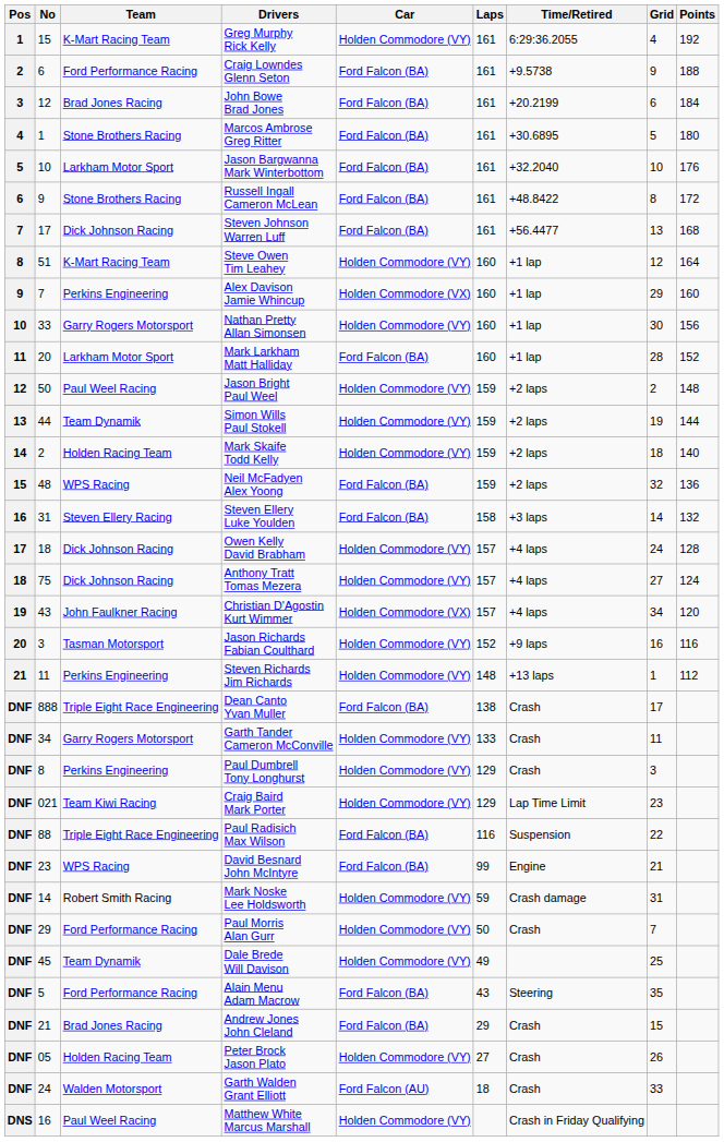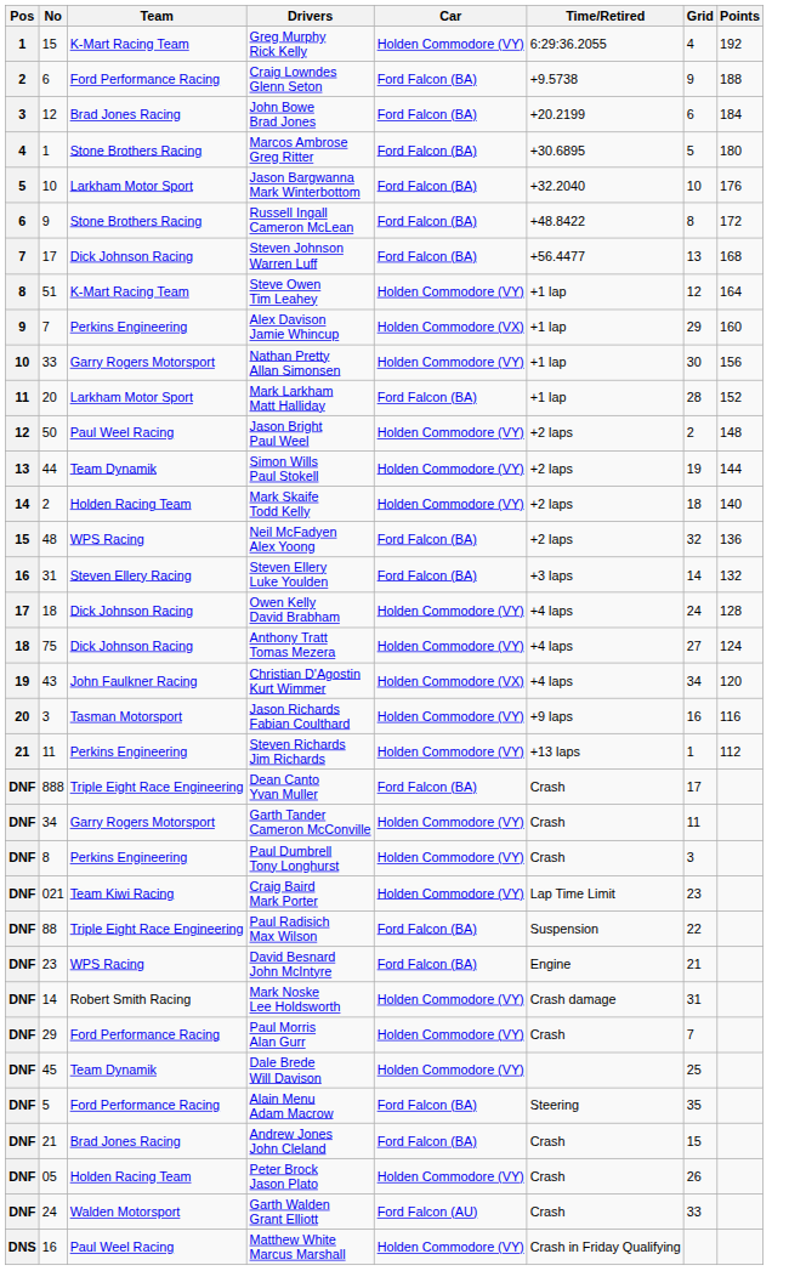 <table class="wikitable" style="font-size: 95%;">
 <tr>
 <th>Pos</th>
 <th>No</th>
 <th>Team</th>
 <th>Drivers</th>
 <th>Car</th>
-<th>Laps</th>
 <th>Time/Retired</th>
 <th>Grid</th>
 <th>Points</th>
 </tr>
 <tr>
 <th>1</th>
 <td>15</td>
 <td><a href='#'>K-Mart Racing Team</a></td>
 <td> <a href='#'>Greg Murphy</a><br> <a href='#'>Rick Kelly</a></td>
 <td><a href='#'>Holden Commodore (VY)</a></td>
-<td>161</td>
 <td>6:29:36.2055</td>
 <td>4</td>
 <td>192</td>
 </tr>
 <tr>
 <th>2</th>
 <td>6</td>
 <td><a href='#'>Ford Performance Racing</a></td>
 <td> <a href='#'>Craig Lowndes</a><br> <a href='#'>Glenn Seton</a></td>
 <td><a href='#'>Ford Falcon (BA)</a></td>
-<td>161</td>
 <td>+9.5738</td>
 <td>9</td>
 <td>188</td>
 </tr>
 <tr>
 <th>3</th>
 <td>12</td>
 <td><a href='#'>Brad Jones Racing</a></td>
 <td> <a href='#'>John Bowe</a><br> <a href='#'>Brad Jones</a></td>
 <td><a href='#'>Ford Falcon (BA)</a></td>
-<td>161</td>
 <td>+20.2199</td>
 <td>6</td>
 <td>184</td>
 </tr>
 <tr>
 <th>4</th>
 <td>1</td>
 <td><a href='#'>Stone Brothers Racing</a></td>
 <td> <a href='#'>Marcos Ambrose</a><br> <a href='#'>Greg Ritter</a></td>
 <td><a href='#'>Ford Falcon (BA)</a></td>
-<td>161</td>
 <td>+30.6895</td>
 <td>5</td>
 <td>180</td>
 </tr>
 <tr>
 <th>5</th>
 <td>10</td>
 <td><a href='#'>Larkham Motor Sport</a></td>
 <td> <a href='#'>Jason Bargwanna</a><br> <a href='#'>Mark Winterbottom</a></td>
 <td><a href='#'>Ford Falcon (BA)</a></td>
-<td>161</td>
 <td>+32.2040</td>
 <td>10</td>
 <td>176</td>
 </tr>
 <tr>
 <th>6</th>
 <td>9</td>
 <td><a href='#'>Stone Brothers Racing</a></td>
 <td> <a href='#'>Russell Ingall</a><br> <a href='#'>Cameron McLean</a></td>
 <td><a href='#'>Ford Falcon (BA)</a></td>
-<td>161</td>
 <td>+48.8422</td>
 <td>8</td>
 <td>172</td>
 </tr>
 <tr>
 <th>7</th>
 <td>17</td>
 <td><a href='#'>Dick Johnson Racing</a></td>
 <td> <a href='#'>Steven Johnson</a><br> <a href='#'>Warren Luff</a></td>
 <td><a href='#'>Ford Falcon (BA)</a></td>
-<td>161</td>
 <td>+56.4477</td>
 <td>13</td>
 <td>168</td>
 </tr>
 <tr>
 <th>8</th>
 <td>51</td>
 <td><a href='#'>K-Mart Racing Team</a></td>
 <td> <a href='#'>Steve Owen</a><br> <a href='#'>Tim Leahey</a></td>
 <td><a href='#'>Holden Commodore (VY)</a></td>
-<td>160</td>
 <td>+1 lap</td>
 <td>12</td>
 <td>164</td>
 </tr>
 <tr>
 <th>9</th>
 <td>7</td>
 <td><a href='#'>Perkins Engineering</a></td>
 <td> <a href='#'>Alex Davison</a><br> <a href='#'>Jamie Whincup</a></td>
 <td><a href='#'>Holden Commodore (VX)</a></td>
-<td>160</td>
 <td>+1 lap</td>
 <td>29</td>
 <td>160</td>
 </tr>
 <tr>
 <th>10</th>
 <td>33</td>
 <td><a href='#'>Garry Rogers Motorsport</a></td>
 <td> <a href='#'>Nathan Pretty</a><br> <a href='#'>Allan Simonsen</a></td>
 <td><a href='#'>Holden Commodore (VY)</a></td>
-<td>160</td>
 <td>+1 lap</td>
 <td>30</td>
 <td>156</td>
 </tr>
 <tr>
 <th>11</th>
 <td>20</td>
 <td><a href='#'>Larkham Motor Sport</a></td>
 <td> <a href='#'>Mark Larkham</a><br> <a href='#'>Matt Halliday</a></td>
 <td><a href='#'>Ford Falcon (BA)</a></td>
-<td>160</td>
 <td>+1 lap</td>
 <td>28</td>
 <td>152</td>
 </tr>
 <tr>
 <th>12</th>
 <td>50</td>
 <td><a href='#'>Paul Weel Racing</a></td>
 <td> <a href='#'>Jason Bright</a><br> <a href='#'>Paul Weel</a></td>
 <td><a href='#'>Holden Commodore (VY)</a></td>
-<td>159</td>
 <td>+2 laps</td>
 <td>2</td>
 <td>148</td>
 </tr>
 <tr>
 <th>13</th>
 <td>44</td>
 <td><a href='#'>Team Dynamik</a></td>
 <td> <a href='#'>Simon Wills</a><br> <a href='#'>Paul Stokell</a></td>
 <td><a href='#'>Holden Commodore (VY)</a></td>
-<td>159</td>
 <td>+2 laps</td>
 <td>19</td>
 <td>144</td>
 </tr>
 <tr>
 <th>14</th>
 <td>2</td>
 <td><a href='#'>Holden Racing Team</a></td>
 <td> <a href='#'>Mark Skaife</a><br> <a href='#'>Todd Kelly</a></td>
 <td><a href='#'>Holden Commodore (VY)</a></td>
-<td>159</td>
 <td>+2 laps</td>
 <td>18</td>
 <td>140</td>
 </tr>
 <tr>
 <th>15</th>
 <td>48</td>
 <td><a href='#'>WPS Racing</a></td>
 <td> <a href='#'>Neil McFadyen</a><br> <a href='#'>Alex Yoong</a></td>
 <td><a href='#'>Ford Falcon (BA)</a></td>
-<td>159</td>
 <td>+2 laps</td>
 <td>32</td>
 <td>136</td>
 </tr>
 <tr>
 <th>16</th>
 <td>31</td>
 <td><a href='#'>Steven Ellery Racing</a></td>
 <td> <a href='#'>Steven Ellery</a><br> <a href='#'>Luke Youlden</a></td>
 <td><a href='#'>Ford Falcon (BA)</a></td>
-<td>158</td>
 <td>+3 laps</td>
 <td>14</td>
 <td>132</td>
 </tr>
 <tr>
 <th>17</th>
 <td>18</td>
 <td><a href='#'>Dick Johnson Racing</a></td>
 <td> <a href='#'>Owen Kelly</a><br> <a href='#'>David Brabham</a></td>
 <td><a href='#'>Holden Commodore (VY)</a></td>
-<td>157</td>
 <td>+4 laps</td>
 <td>24</td>
 <td>128</td>
 </tr>
 <tr>
 <th>18</th>
 <td>75</td>
 <td><a href='#'>Dick Johnson Racing</a></td>
 <td> <a href='#'>Anthony Tratt</a><br> <a href='#'>Tomas Mezera</a></td>
 <td><a href='#'>Holden Commodore (VY)</a></td>
-<td>157</td>
 <td>+4 laps</td>
 <td>27</td>
 <td>124</td>
 </tr>
 <tr>
 <th>19</th>
 <td>43</td>
 <td><a href='#'>John Faulkner Racing</a></td>
 <td> <a href='#'>Christian D'Agostin</a><br> <a href='#'>Kurt Wimmer</a></td>
 <td><a href='#'>Holden Commodore (VX)</a></td>
-<td>157</td>
 <td>+4 laps</td>
 <td>34</td>
 <td>120</td>
 </tr>
 <tr>
 <th>20</th>
 <td>3</td>
 <td><a href='#'>Tasman Motorsport</a></td>
 <td> <a href='#'>Jason Richards</a><br> <a href='#'>Fabian Coulthard</a></td>
 <td><a href='#'>Holden Commodore (VY)</a></td>
-<td>152</td>
 <td>+9 laps</td>
 <td>16</td>
 <td>116</td>
 </tr>
 <tr>
 <th>21</th>
 <td>11</td>
 <td><a href='#'>Perkins Engineering</a></td>
 <td> <a href='#'>Steven Richards</a><br> <a href='#'>Jim Richards</a></td>
 <td><a href='#'>Holden Commodore (VY)</a></td>
-<td>148</td>
 <td>+13 laps</td>
 <td>1</td>
 <td>112</td>
 </tr>
 <tr>
 <th>DNF</th>
 <td>888</td>
 <td><a href='#'>Triple Eight Race Engineering</a></td>
 <td> <a href='#'>Dean Canto</a><br> <a href='#'>Yvan Muller</a></td>
 <td><a href='#'>Ford Falcon (BA)</a></td>
-<td>138</td>
 <td>Crash</td>
 <td>17</td>
 <td></td>
 </tr>
 <tr>
 <th>DNF</th>
 <td>34</td>
 <td><a href='#'>Garry Rogers Motorsport</a></td>
 <td> <a href='#'>Garth Tander</a><br> <a href='#'>Cameron McConville</a></td>
 <td><a href='#'>Holden Commodore (VY)</a></td>
-<td>133</td>
 <td>Crash</td>
 <td>11</td>
 <td></td>
 </tr>
 <tr>
 <th>DNF</th>
 <td>8</td>
 <td><a href='#'>Perkins Engineering</a></td>
 <td> <a href='#'>Paul Dumbrell</a><br> <a href='#'>Tony Longhurst</a></td>
 <td><a href='#'>Holden Commodore (VY)</a></td>
-<td>129</td>
 <td>Crash</td>
 <td>3</td>
 <td></td>
 </tr>
 <tr>
 <th>DNF</th>
 <td>021</td>
 <td><a href='#'>Team Kiwi Racing</a></td>
 <td> <a href='#'>Craig Baird</a><br> <a href='#'>Mark Porter</a></td>
 <td><a href='#'>Holden Commodore (VY)</a></td>
-<td>129</td>
 <td>Lap Time Limit</td>
 <td>23</td>
 <td></td>
 </tr>
 <tr>
 <th>DNF</th>
 <td>88</td>
 <td><a href='#'>Triple Eight Race Engineering</a></td>
 <td> <a href='#'>Paul Radisich</a><br> <a href='#'>Max Wilson</a></td>
 <td><a href='#'>Ford Falcon (BA)</a></td>
-<td>116</td>
 <td>Suspension</td>
 <td>22</td>
 <td></td>
 </tr>
 <tr>
 <th>DNF</th>
 <td>23</td>
 <td><a href='#'>WPS Racing</a></td>
 <td> <a href='#'>David Besnard</a><br> <a href='#'>John McIntyre</a></td>
 <td><a href='#'>Ford Falcon (BA)</a></td>
-<td>99</td>
 <td>Engine</td>
 <td>21</td>
 <td></td>
 </tr>
 <tr>
 <th>DNF</th>
 <td>14</td>
 <td>Robert Smith Racing</td>
 <td> <a href='#'>Mark Noske</a><br> <a href='#'>Lee Holdsworth</a></td>
 <td><a href='#'>Holden Commodore (VY)</a></td>
-<td>59</td>
 <td>Crash damage</td>
 <td>31</td>
 <td></td>
 </tr>
 <tr>
 <th>DNF</th>
 <td>29</td>
 <td><a href='#'>Ford Performance Racing</a></td>
 <td> <a href='#'>Paul Morris</a><br> <a href='#'>Alan Gurr</a></td>
 <td><a href='#'>Holden Commodore (VY)</a></td>
-<td>50</td>
 <td>Crash</td>
 <td>7</td>
 <td></td>
 </tr>
 <tr>
 <th>DNF</th>
 <td>45</td>
 <td><a href='#'>Team Dynamik</a></td>
 <td> <a href='#'>Dale Brede</a><br> <a href='#'>Will Davison</a></td>
 <td><a href='#'>Holden Commodore (VY)</a></td>
-<td>49</td>
 <td></td>
 <td>25</td>
 <td></td>
 </tr>
 <tr>
 <th>DNF</th>
 <td>5</td>
 <td><a href='#'>Ford Performance Racing</a></td>
 <td> <a href='#'>Alain Menu</a><br> <a href='#'>Adam Macrow</a></td>
 <td><a href='#'>Ford Falcon (BA)</a></td>
-<td>43</td>
 <td>Steering</td>
 <td>35</td>
 <td></td>
 </tr>
 <tr>
 <th>DNF</th>
 <td>21</td>
 <td><a href='#'>Brad Jones Racing</a></td>
 <td> <a href='#'>Andrew Jones</a><br> <a href='#'>John Cleland</a></td>
 <td><a href='#'>Ford Falcon (BA)</a></td>
-<td>29</td>
 <td>Crash</td>
 <td>15</td>
 <td></td>
 </tr>
 <tr>
 <th>DNF</th>
 <td>05</td>
 <td><a href='#'>Holden Racing Team</a></td>
 <td> <a href='#'>Peter Brock</a><br> <a href='#'>Jason Plato</a></td>
 <td><a href='#'>Holden Commodore (VY)</a></td>
-<td>27</td>
 <td>Crash</td>
 <td>26</td>
 <td></td>
 </tr>
 <tr>
 <th>DNF</th>
 <td>24</td>
 <td><a href='#'>Walden Motorsport</a></td>
 <td> <a href='#'>Garth Walden</a><br> <a href='#'>Grant Elliott</a></td>
 <td><a href='#'>Ford Falcon (AU)</a></td>
-<td>18</td>
 <td>Crash</td>
 <td>33</td>
 <td></td>
 </tr>
 <tr>
 <th>DNS</th>
 <td>16</td>
 <td><a href='#'>Paul Weel Racing</a></td>
 <td> <a href='#'>Matthew White</a><br>  <a href='#'>Marcus Marshall</a></td>
 <td><a href='#'>Holden Commodore (VY)</a></td>
-<td></td>
 <td>Crash in Friday Qualifying</td>
 <td></td>
 <td></td>
 </tr>
 </table>
